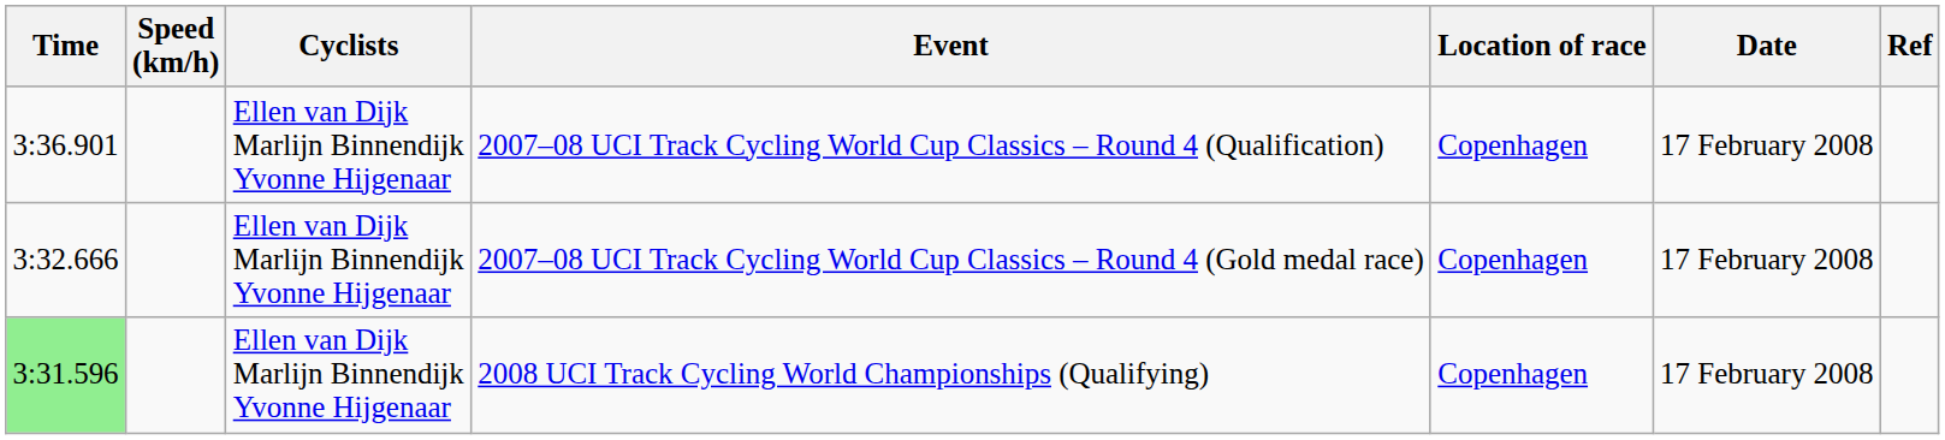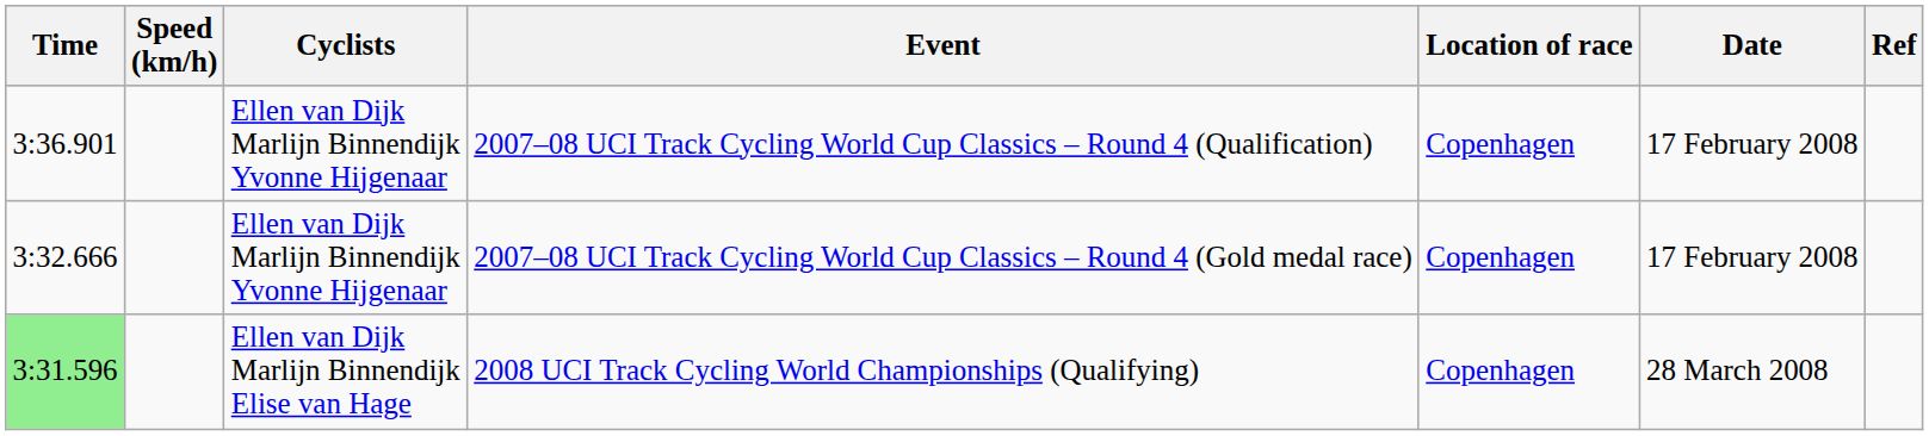 <table class="wikitable">
 <tr>
 <th>Time</th>
 <th>Speed<br>(km/h)</th>
 <th>Cyclists</th>
 <th>Event</th>
 <th>Location of race</th>
 <th>Date</th>
 <th>Ref</th>
 </tr>
 <tr>
 <td>3:36.901</td>
 <td></td>
 <td><a href='#'>Ellen van Dijk</a><br>Marlijn Binnendijk<br><a href='#'>Yvonne Hijgenaar</a></td>
 <td><a href='#'>2007–08 UCI Track Cycling World Cup Classics – Round 4</a> (Qualification)</td>
 <td> <a href='#'>Copenhagen</a></td>
 <td>17 February 2008</td>
 <td></td>
 </tr>
 <tr>
 <td>3:32.666</td>
 <td></td>
 <td><a href='#'>Ellen van Dijk</a><br>Marlijn Binnendijk<br><a href='#'>Yvonne Hijgenaar</a></td>
 <td><a href='#'>2007–08 UCI Track Cycling World Cup Classics – Round 4</a> (Gold medal race)</td>
 <td> <a href='#'>Copenhagen</a></td>
 <td>17 February 2008</td>
 <td></td>
 </tr>
 <tr>
 <td style="background: lightgreen;">3:31.596</td>
 <td></td>
-<td><a href='#'>Ellen van Dijk</a><br>Marlijn Binnendijk<br><a href='#'>Yvonne Hijgenaar</a></td>
+<td><a href='#'>Ellen van Dijk</a><br>Marlijn Binnendijk<br><a href='#'>Elise van Hage</a></td>
 <td><a href='#'>2008 UCI Track Cycling World Championships</a> (Qualifying)</td>
 <td> <a href='#'>Copenhagen</a></td>
-<td>17 February 2008</td>
+<td>28 March 2008</td>
 <td></td>
 </tr>
 </table>
